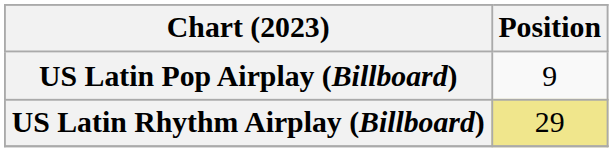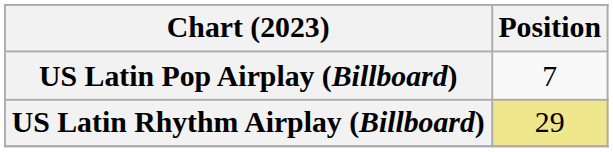 <table class="wikitable sortable plainrowheaders" style="text-align:center">
 <tr>
 <th scope="col">Chart (2023)</th>
 <th scope="col">Position</th>
 </tr>
 <tr>
 <th scope="row">US Latin Pop Airplay (<em>Billboard</em>)</th>
-<td>9</td>
+<td>7</td>
 </tr>
 <tr>
 <th scope="row">US Latin Rhythm Airplay (<em>Billboard</em>)</th>
 <td style="background: khaki;">29</td>
 </tr>
 <tr>
 </tr>
 </table>
